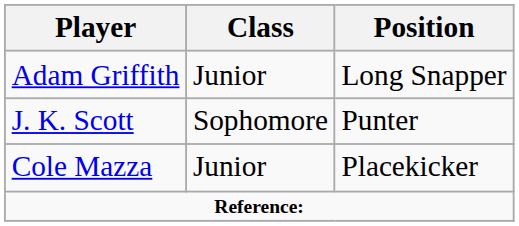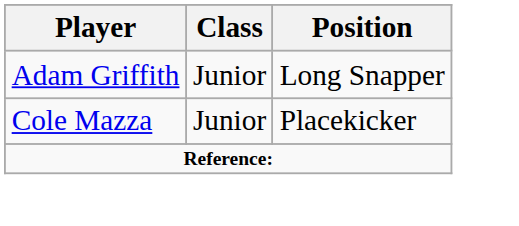 <table class="wikitable">
 <tr>
 <th>Player</th>
 <th>Class</th>
 <th>Position</th>
 </tr>
 <tr>
 <td><a href='#'>Adam Griffith</a></td>
 <td> Junior</td>
 <td>Long Snapper</td>
 </tr>
 <tr>
-<td><a href='#'>J. K. Scott</a></td>
-<td>Sophomore</td>
-<td>Punter</td>
-</tr>
-<tr>
 <td><a href='#'>Cole Mazza</a></td>
 <td>Junior</td>
 <td>Placekicker</td>
 </tr>
 <tr>
 <td colspan="3"  style="font-size:8pt; text-align:center;"><strong>Reference:</strong></td>
 </tr>
 </table>
